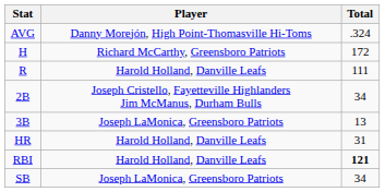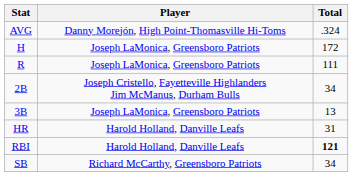 <table class="wikitable" width="40%" style="text-align:center;">
 <tr>
 <th width="5%">Stat</th>
 <th width="60%">Player</th>
 <th width="5%">Total</th>
 </tr>
 <tr>
 <td><a href='#'>AVG</a></td>
 <td><a href='#'>Danny Morejón</a>, <a href='#'>High Point-Thomasville Hi-Toms</a></td>
 <td>.324</td>
 </tr>
 <tr>
 <td><a href='#'>H</a></td>
-<td><a href='#'>Richard McCarthy</a>, <a href='#'>Greensboro Patriots</a></td>
+<td><a href='#'>Joseph LaMonica</a>, <a href='#'>Greensboro Patriots</a></td>
 <td>172</td>
 </tr>
 <tr>
 <td><a href='#'>R</a></td>
-<td><a href='#'>Harold Holland</a>, <a href='#'>Danville Leafs</a></td>
+<td><a href='#'>Joseph LaMonica</a>, <a href='#'>Greensboro Patriots</a></td>
 <td>111</td>
 </tr>
 <tr>
 <td><a href='#'>2B</a></td>
 <td><a href='#'>Joseph Cristello</a>, <a href='#'>Fayetteville Highlanders</a> <br> <a href='#'>Jim McManus</a>, <a href='#'>Durham Bulls</a></td>
 <td>34</td>
 </tr>
 <tr>
 <td><a href='#'>3B</a></td>
 <td><a href='#'>Joseph LaMonica</a>, <a href='#'>Greensboro Patriots</a></td>
 <td>13</td>
 </tr>
 <tr>
 <td><a href='#'>HR</a></td>
 <td><a href='#'>Harold Holland</a>, <a href='#'>Danville Leafs</a></td>
 <td>31</td>
 </tr>
 <tr>
 <td><a href='#'>RBI</a></td>
 <td><a href='#'>Harold Holland</a>, <a href='#'>Danville Leafs</a></td>
 <td><strong>121</strong></td>
 </tr>
 <tr>
 <td><a href='#'>SB</a></td>
-<td><a href='#'>Joseph LaMonica</a>, <a href='#'>Greensboro Patriots</a></td>
+<td><a href='#'>Richard McCarthy</a>, <a href='#'>Greensboro Patriots</a></td>
 <td>34</td>
 </tr>
 </table>
